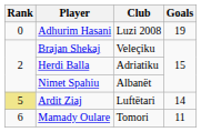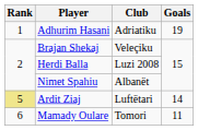 <table class="wikitable" style="text-align:center">
 <tr>
 <th>Rank</th>
 <th>Player</th>
 <th>Club</th>
 <th>Goals</th>
 </tr>
 <tr>
-<td rowspan="1">0</td>
+<td rowspan="1">1</td>
 <td align="left"> <a href='#'>Adhurim Hasani</a></td>
-<td align="left">Luzi 2008</td>
+<td align="left">Adriatiku</td>
 <td rowspan="1">19</td>
 </tr>
 <tr>
 <td rowspan="3">2</td>
 <td align="left"> <a href='#'>Brajan Shekaj</a></td>
 <td align="left">Veleçiku</td>
 <td rowspan="3">15</td>
 </tr>
 <tr>
 <td align="left"> <a href='#'>Herdi Balla</a></td>
-<td align="left">Adriatiku</td>
+<td align="left">Luzi 2008</td>
 </tr>
 <tr>
 <td align="left"> <a href='#'>Nimet Spahiu</a></td>
 <td align="left">Albanët</td>
 </tr>
 <tr>
 <td rowspan="1" style="background: khaki;">5</td>
 <td align="left"> <a href='#'>Ardit Ziaj</a></td>
 <td align="left">Luftëtari</td>
 <td rowspan="1">14</td>
 </tr>
 <tr>
 <td rowspan="1">6</td>
 <td align="left"> <a href='#'>Mamady Oulare</a></td>
 <td align="left">Tomori</td>
 <td rowspan="1">11</td>
 </tr>
 </table>
